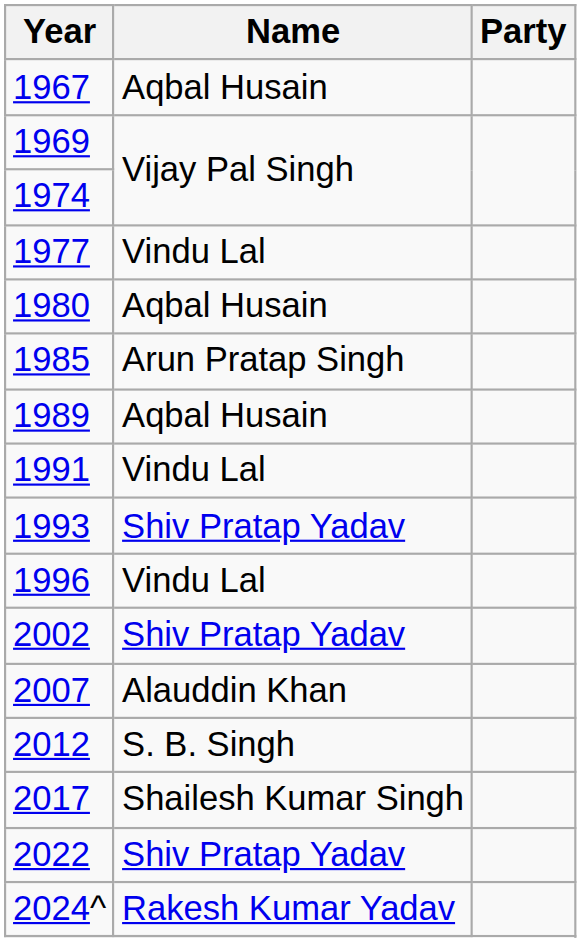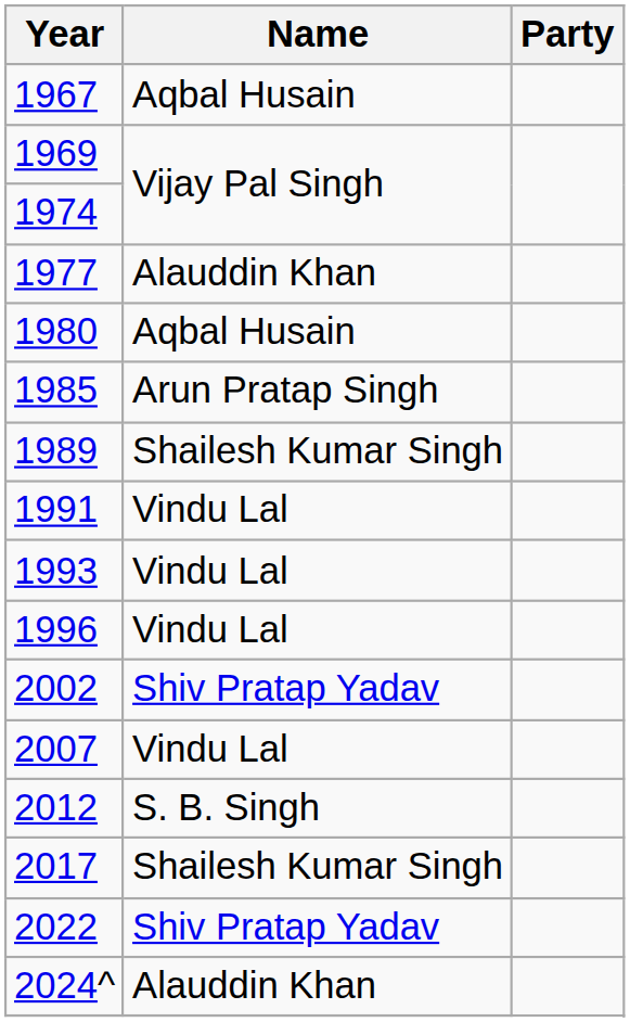 <table class="wikitable sortable">
 <tr>
 <th>Year</th>
 <th>Name</th>
 <th colspan=2>Party</th>
 </tr>
 <tr>
 <td><a href='#'>1967</a></td>
 <td>Aqbal Husain</td>
 <td></td>
 </tr>
 <tr>
 <td><a href='#'>1969</a></td>
 <td rowspan=2>Vijay Pal Singh</td>
 </tr>
 <tr>
 <td><a href='#'>1974</a></td>
 </tr>
 <tr>
 <td><a href='#'>1977</a></td>
-<td>Vindu Lal</td>
+<td>Alauddin Khan</td>
 <td></td>
 </tr>
 <tr>
 <td><a href='#'>1980</a></td>
 <td>Aqbal Husain</td>
 <td></td>
 </tr>
 <tr>
 <td><a href='#'>1985</a></td>
 <td>Arun Pratap Singh</td>
 <td></td>
 </tr>
 <tr>
 <td><a href='#'>1989</a></td>
-<td>Aqbal Husain</td>
+<td>Shailesh Kumar Singh</td>
 </tr>
 <tr>
 <td><a href='#'>1991</a></td>
 <td>Vindu Lal</td>
 <td></td>
 </tr>
 <tr>
 <td><a href='#'>1993</a></td>
-<td><a href='#'>Shiv Pratap Yadav</a></td>
+<td>Vindu Lal</td>
 <td></td>
 </tr>
 <tr>
 <td><a href='#'>1996</a></td>
 <td>Vindu Lal</td>
 <td></td>
 </tr>
 <tr>
 <td><a href='#'>2002</a></td>
 <td><a href='#'>Shiv Pratap Yadav</a></td>
 <td></td>
 </tr>
 <tr>
 <td><a href='#'>2007</a></td>
-<td>Alauddin Khan</td>
+<td>Vindu Lal</td>
 <td></td>
 </tr>
 <tr>
 <td><a href='#'>2012</a></td>
 <td>S. B. Singh</td>
 <td></td>
 </tr>
 <tr>
 <td><a href='#'>2017</a></td>
 <td>Shailesh Kumar Singh</td>
 <td></td>
 </tr>
 <tr>
 <td><a href='#'>2022</a></td>
 <td><a href='#'>Shiv Pratap Yadav</a></td>
 <td></td>
 </tr>
 <tr>
 <td><a href='#'>2024</a>^</td>
-<td><a href='#'>Rakesh Kumar Yadav</a></td>
+<td>Alauddin Khan</td>
 </tr>
 <tr>
 </tr>
 </table>
